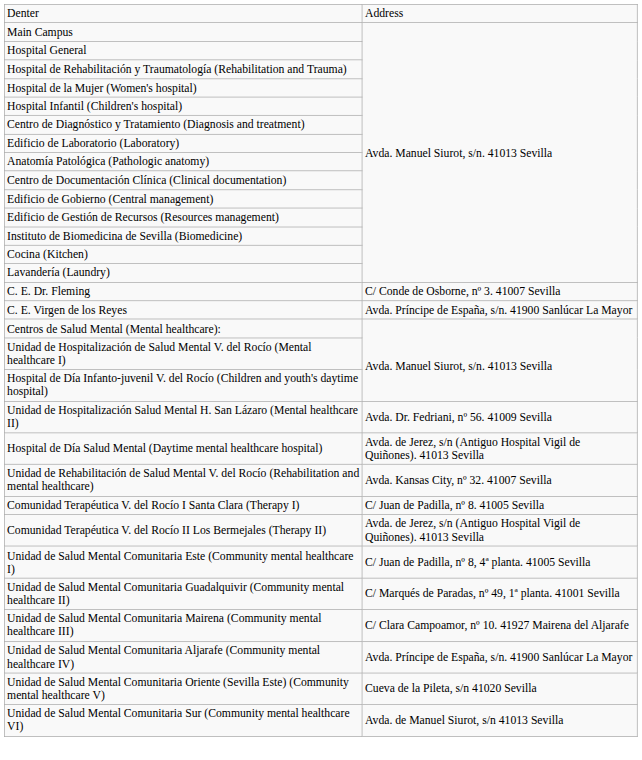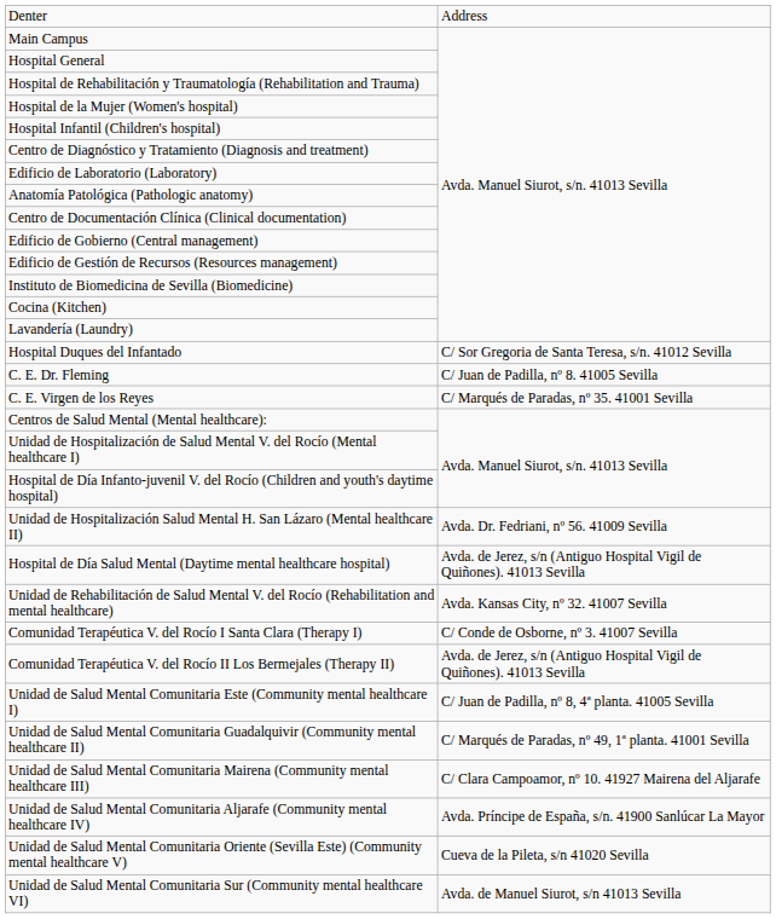 <table class="wikitable">
 <tr>
 <td>Denter</td>
 <td>Address</td>
 </tr>
 <tr>
 <td>Main Campus</td>
 <td rowspan="14">Avda. Manuel Siurot, s/n. 41013 Sevilla</td>
 </tr>
 <tr>
 <td>Hospital General</td>
 </tr>
 <tr>
 <td>Hospital de Rehabilitación y Traumatología (Rehabilitation and Trauma)</td>
 </tr>
 <tr>
 <td>Hospital de la Mujer (Women's hospital)</td>
 </tr>
 <tr>
 <td>Hospital Infantil (Children's hospital)</td>
 </tr>
 <tr>
 <td>Centro de Diagnóstico y Tratamiento (Diagnosis and treatment)</td>
 </tr>
 <tr>
 <td>Edificio de Laboratorio (Laboratory)</td>
 </tr>
 <tr>
 <td>Anatomía Patológica (Pathologic anatomy)</td>
 </tr>
 <tr>
 <td>Centro de Documentación Clínica (Clinical documentation)</td>
 </tr>
 <tr>
 <td>Edificio de Gobierno (Central management)</td>
 </tr>
 <tr>
 <td>Edificio de Gestión de Recursos (Resources management)</td>
 </tr>
 <tr>
 <td>Instituto de Biomedicina de Sevilla (Biomedicine)</td>
 </tr>
 <tr>
 <td>Cocina (Kitchen)</td>
 </tr>
 <tr>
 <td>Lavandería (Laundry)</td>
 </tr>
 <tr>
+<td>Hospital Duques del Infantado</td>
+<td>C/ Sor Gregoria de Santa Teresa, s/n. 41012 Sevilla</td>
+</tr>
+<tr>
 <td>C. E. Dr. Fleming</td>
-<td>C/ Conde de Osborne, nº 3. 41007 Sevilla</td>
+<td>C/ Juan de Padilla, nº 8. 41005 Sevilla</td>
 </tr>
 <tr>
 <td>C. E. Virgen de los Reyes</td>
-<td>Avda. Príncipe de España, s/n. 41900 Sanlúcar La Mayor</td>
+<td>C/ Marqués de Paradas, nº 35. 41001 Sevilla</td>
 </tr>
 <tr>
 <td>Centros de Salud Mental (Mental healthcare):</td>
 <td rowspan="3"><br>Avda. Manuel Siurot, s/n. 41013 Sevilla</td>
 </tr>
 <tr>
 <td>Unidad de Hospitalización de Salud Mental V. del Rocío (Mental healthcare I)</td>
 </tr>
 <tr>
 <td>Hospital de Día Infanto-juvenil V. del Rocío (Children and youth's daytime hospital)</td>
 </tr>
 <tr>
 <td>Unidad de Hospitalización Salud Mental H. San Lázaro (Mental healthcare II)</td>
 <td>Avda. Dr. Fedriani, nº 56. 41009 Sevilla</td>
 </tr>
 <tr>
 <td>Hospital de Día Salud Mental (Daytime mental healthcare hospital)</td>
 <td>Avda. de Jerez, s/n (Antiguo Hospital Vigil de Quiñones). 41013 Sevilla</td>
 </tr>
 <tr>
 <td>Unidad de Rehabilitación de Salud Mental V. del Rocío (Rehabilitation and mental healthcare)</td>
 <td>Avda. Kansas City, nº 32. 41007 Sevilla</td>
 </tr>
 <tr>
 <td>Comunidad Terapéutica V. del Rocío I Santa Clara (Therapy I)</td>
-<td>C/ Juan de Padilla, nº 8. 41005 Sevilla</td>
+<td>C/ Conde de Osborne, nº 3. 41007 Sevilla</td>
 </tr>
 <tr>
 <td>Comunidad Terapéutica V. del Rocío II Los Bermejales (Therapy II)</td>
 <td>Avda. de Jerez, s/n (Antiguo Hospital Vigil de Quiñones). 41013 Sevilla</td>
 </tr>
 <tr>
 <td>Unidad de Salud Mental Comunitaria Este (Community mental healthcare I)</td>
 <td>C/ Juan de Padilla, nº 8, 4ª planta. 41005 Sevilla</td>
 </tr>
 <tr>
 <td>Unidad de Salud Mental Comunitaria Guadalquivir (Community mental healthcare II)</td>
 <td>C/ Marqués de Paradas, nº 49, 1ª planta. 41001 Sevilla</td>
 </tr>
 <tr>
 <td>Unidad de Salud Mental Comunitaria Mairena (Community mental healthcare III)</td>
 <td>C/ Clara Campoamor, nº 10. 41927 Mairena del Aljarafe</td>
 </tr>
 <tr>
 <td>Unidad de Salud Mental Comunitaria Aljarafe (Community mental healthcare IV)</td>
 <td>Avda. Príncipe de España, s/n. 41900 Sanlúcar La Mayor</td>
 </tr>
 <tr>
 <td>Unidad de Salud Mental Comunitaria Oriente (Sevilla Este) (Community mental healthcare V)</td>
 <td>Cueva de la Pileta, s/n 41020 Sevilla</td>
 </tr>
 <tr>
 <td>Unidad de Salud Mental Comunitaria Sur (Community mental healthcare VI)</td>
 <td>Avda. de Manuel Siurot, s/n 41013 Sevilla</td>
 </tr>
 </table>
